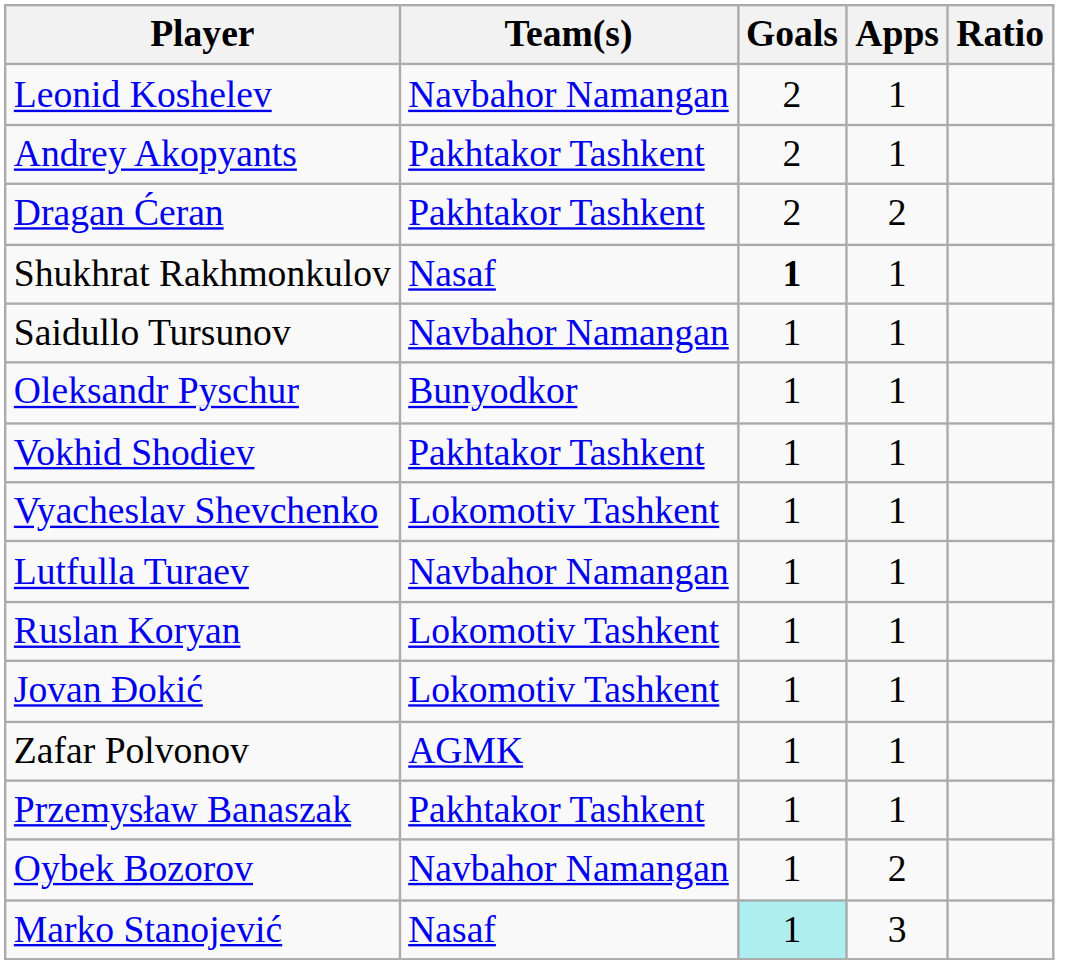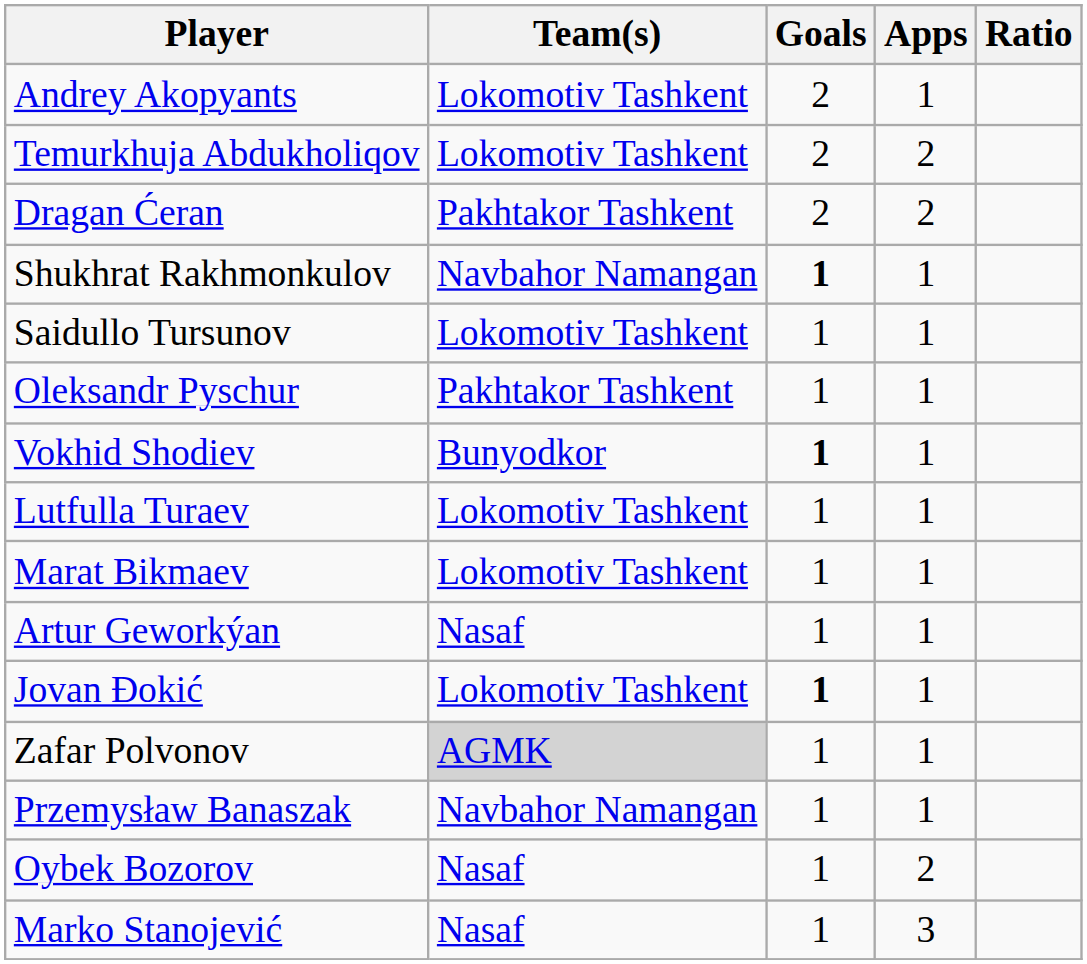 <table class="wikitable sortable" style="text-align:center">
 <tr>
 <th>Player</th>
 <th>Team(s)</th>
 <th>Goals</th>
 <th>Apps</th>
 <th>Ratio</th>
 </tr>
 <tr>
-<td align="left"> <a href='#'>Leonid Koshelev</a></td>
-<td align="left"><a href='#'>Navbahor Namangan</a></td>
+<td align="left"> <a href='#'>Andrey Akopyants</a></td>
+<td align="left"><a href='#'>Lokomotiv Tashkent</a></td>
 <td>2</td>
 <td>1</td>
 <td></td>
 </tr>
 <tr>
-<td align="left"> <a href='#'>Andrey Akopyants</a></td>
-<td align="left"><a href='#'>Pakhtakor Tashkent</a></td>
+<td align="left"> <a href='#'>Temurkhuja Abdukholiqov</a></td>
+<td align="left"><a href='#'>Lokomotiv Tashkent</a></td>
 <td>2</td>
-<td>1</td>
+<td>2</td>
 <td></td>
 </tr>
 <tr>
 <td align="left"> <a href='#'>Dragan Ćeran</a></td>
 <td align="left"><a href='#'>Pakhtakor Tashkent</a></td>
 <td>2</td>
 <td>2</td>
 <td></td>
 </tr>
 <tr>
 <td align="left"> Shukhrat Rakhmonkulov</td>
-<td align="left"><a href='#'>Nasaf</a></td>
+<td align="left"><a href='#'>Navbahor Namangan</a></td>
 <td><strong>1</strong></td>
 <td>1</td>
 <td></td>
 </tr>
 <tr>
 <td align="left"> Saidullo Tursunov</td>
-<td align="left"><a href='#'>Navbahor Namangan</a></td>
+<td align="left"><a href='#'>Lokomotiv Tashkent</a></td>
 <td>1</td>
 <td>1</td>
 <td></td>
 </tr>
 <tr>
 <td align="left"> <a href='#'>Oleksandr Pyschur</a></td>
-<td align="left"><a href='#'>Bunyodkor</a></td>
+<td align="left"><a href='#'>Pakhtakor Tashkent</a></td>
 <td>1</td>
 <td>1</td>
 <td></td>
 </tr>
 <tr>
 <td align="left"> <a href='#'>Vokhid Shodiev</a></td>
-<td align="left"><a href='#'>Pakhtakor Tashkent</a></td>
-<td>1</td>
+<td align="left"><a href='#'>Bunyodkor</a></td>
+<td><strong>1</strong></td>
 <td>1</td>
 <td></td>
 </tr>
 <tr>
-<td align="left"> <a href='#'>Vyacheslav Shevchenko</a></td>
+<td align="left"> <a href='#'>Lutfulla Turaev</a></td>
 <td align="left"><a href='#'>Lokomotiv Tashkent</a></td>
 <td>1</td>
 <td>1</td>
 <td></td>
 </tr>
 <tr>
-<td align="left"> <a href='#'>Lutfulla Turaev</a></td>
-<td align="left"><a href='#'>Navbahor Namangan</a></td>
+<td align="left"> <a href='#'>Marat Bikmaev</a></td>
+<td align="left"><a href='#'>Lokomotiv Tashkent</a></td>
 <td>1</td>
 <td>1</td>
 <td></td>
 </tr>
 <tr>
-<td align="left"> <a href='#'>Ruslan Koryan</a></td>
-<td align="left"><a href='#'>Lokomotiv Tashkent</a></td>
+<td align="left"> <a href='#'>Artur Geworkýan</a></td>
+<td align="left"><a href='#'>Nasaf</a></td>
 <td>1</td>
 <td>1</td>
 <td></td>
 </tr>
 <tr>
 <td align="left"> <a href='#'>Jovan Đokić</a></td>
 <td align="left"><a href='#'>Lokomotiv Tashkent</a></td>
-<td>1</td>
+<td><strong>1</strong></td>
 <td>1</td>
 <td></td>
 </tr>
 <tr>
 <td align="left"> Zafar Polvonov</td>
-<td align="left"><a href='#'>AGMK</a></td>
+<td align="left" style="background: lightgrey;"><a href='#'>AGMK</a></td>
 <td>1</td>
 <td>1</td>
 <td></td>
 </tr>
 <tr>
 <td align="left"> <a href='#'>Przemysław Banaszak</a></td>
-<td align="left"><a href='#'>Pakhtakor Tashkent</a></td>
+<td align="left"><a href='#'>Navbahor Namangan</a></td>
 <td>1</td>
 <td>1</td>
 <td></td>
 </tr>
 <tr>
 <td align="left"> <a href='#'>Oybek Bozorov</a></td>
-<td align="left"><a href='#'>Navbahor Namangan</a></td>
+<td align="left"><a href='#'>Nasaf</a></td>
 <td>1</td>
 <td>2</td>
 <td></td>
 </tr>
 <tr>
 <td align="left"> <a href='#'>Marko Stanojević</a></td>
 <td align="left"><a href='#'>Nasaf</a></td>
-<td style="background: paleturquoise;">1</td>
+<td>1</td>
 <td>3</td>
 <td></td>
 </tr>
 </table>
